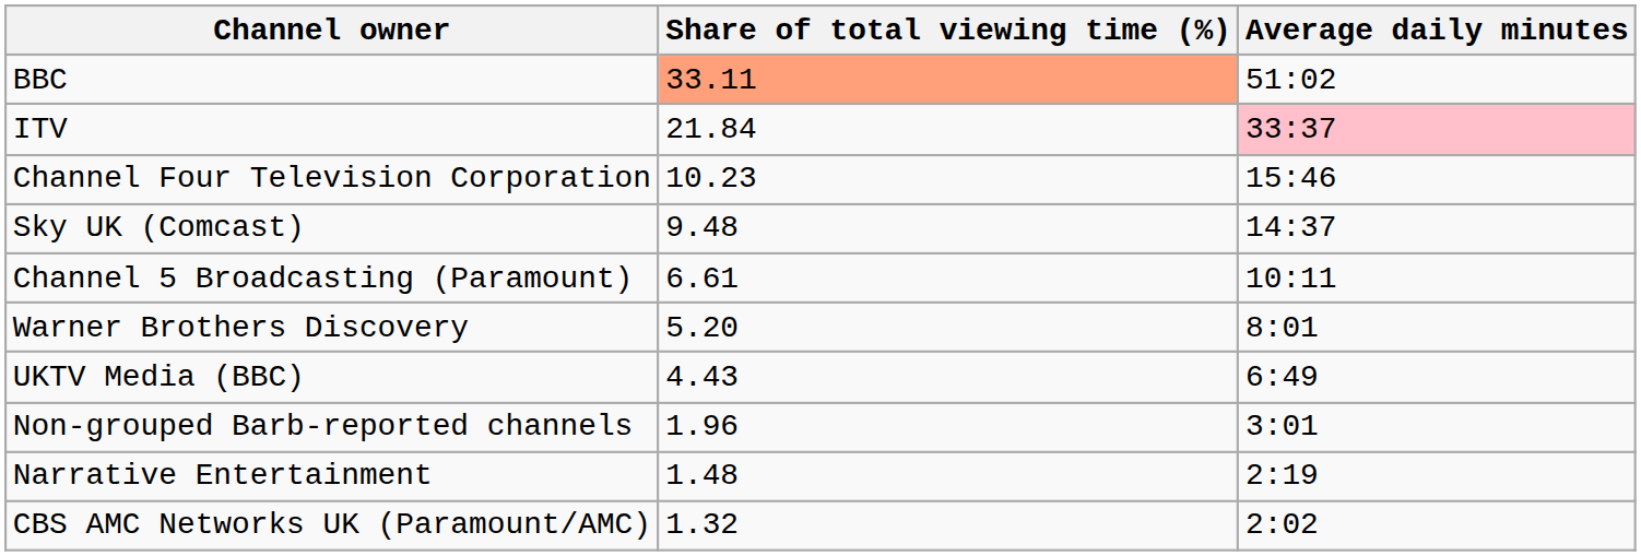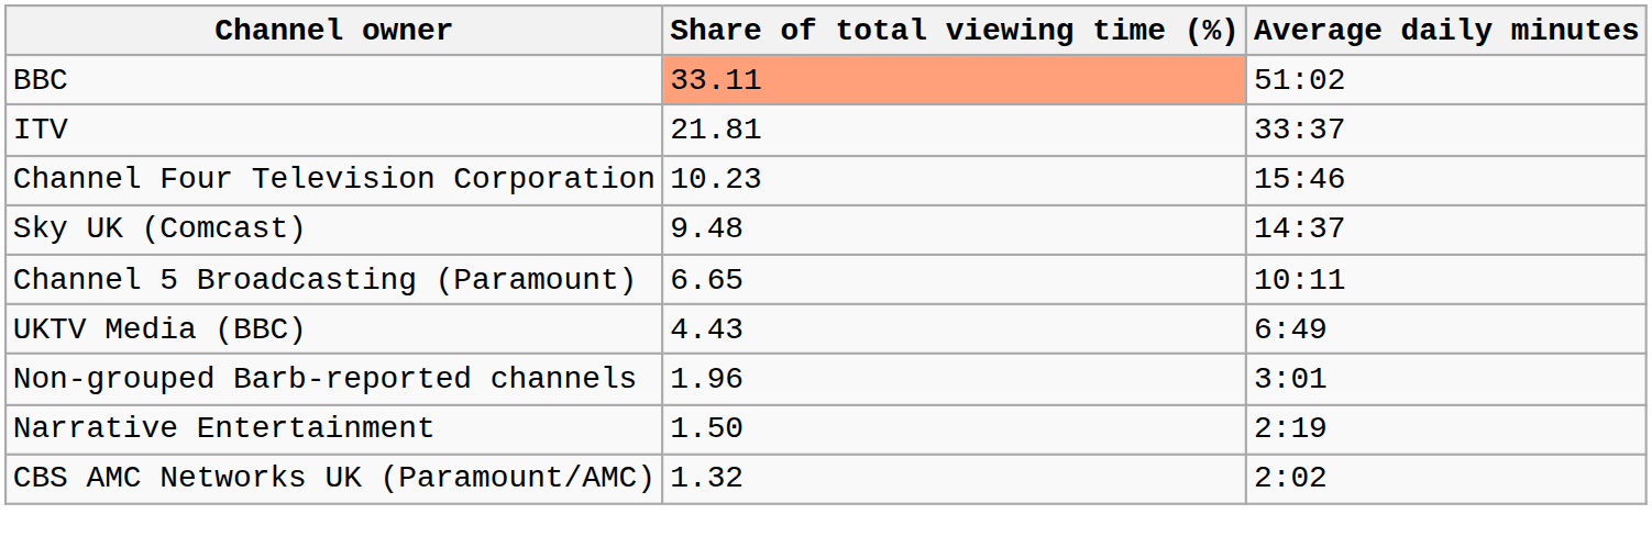 <table class="wikitable">
 <tr>
 <th>Channel owner</th>
 <th>Share of total viewing time (%)</th>
 <th>Average daily minutes</th>
 </tr>
 <tr>
 <td>BBC</td>
 <td style="background: lightsalmon;">33.11</td>
 <td>51:02</td>
 </tr>
 <tr>
 <td>ITV</td>
-<td>21.84</td>
-<td style="background: pink;">33:37</td>
+<td>21.81</td>
+<td>33:37</td>
 </tr>
 <tr>
 <td>Channel Four Television Corporation</td>
 <td>10.23</td>
 <td>15:46</td>
 </tr>
 <tr>
 <td>Sky UK (Comcast)</td>
 <td>9.48</td>
 <td>14:37</td>
 </tr>
 <tr>
 <td>Channel 5 Broadcasting (Paramount)</td>
-<td>6.61</td>
+<td>6.65</td>
 <td>10:11</td>
-</tr>
-<tr>
-<td>Warner Brothers Discovery</td>
-<td>5.20</td>
-<td>8:01</td>
 </tr>
 <tr>
 <td>UKTV Media (BBC)</td>
 <td>4.43</td>
 <td>6:49</td>
 </tr>
 <tr>
 <td>Non-grouped Barb-reported channels</td>
 <td>1.96</td>
 <td>3:01</td>
 </tr>
 <tr>
 <td>Narrative Entertainment</td>
-<td>1.48</td>
+<td>1.50</td>
 <td>2:19</td>
 </tr>
 <tr>
 <td>CBS AMC Networks UK (Paramount/AMC)</td>
 <td>1.32</td>
 <td>2:02</td>
 </tr>
 </table>
